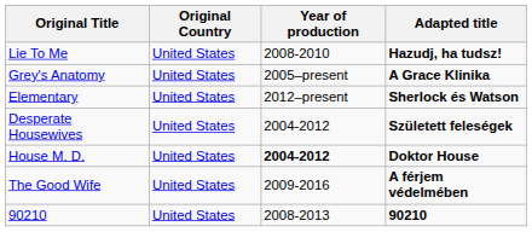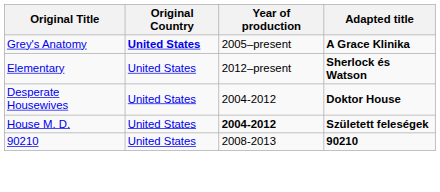 <table class="wikitable">
 <tr>
 <th>Original Title</th>
 <th>Original Country</th>
 <th>Year of production</th>
 <th>Adapted title</th>
 </tr>
 <tr>
-<td><a href='#'>Lie To Me</a></td>
-<td><a href='#'>United States</a></td>
-<td>2008-2010</td>
-<td><strong>Hazudj, ha tudsz!</strong></td>
-</tr>
-<tr>
 <td><a href='#'>Grey's Anatomy</a></td>
-<td><a href='#'>United States</a></td>
+<td><strong><a href='#'>United States</a></strong></td>
 <td>2005–present</td>
 <td><strong>A Grace Klinika</strong></td>
 </tr>
 <tr>
 <td><a href='#'>Elementary</a></td>
 <td><a href='#'>United States</a></td>
 <td>2012–present</td>
 <td><strong>Sherlock és Watson</strong></td>
 </tr>
 <tr>
 <td><a href='#'>Desperate Housewives</a></td>
 <td><a href='#'>United States</a></td>
 <td>2004-2012</td>
-<td><strong>Született feleségek</strong></td>
+<td><strong>Doktor House</strong></td>
 </tr>
 <tr>
 <td><a href='#'>House M. D.</a></td>
 <td><a href='#'>United States</a></td>
 <td><strong>2004-2012</strong></td>
-<td><strong>Doktor House</strong></td>
-</tr>
-<tr>
-<td><a href='#'>The Good Wife</a></td>
-<td><a href='#'>United States</a></td>
-<td>2009-2016</td>
-<td><strong>A férjem védelmében</strong></td>
+<td><strong>Született feleségek</strong></td>
 </tr>
 <tr>
 <td><a href='#'>90210</a></td>
 <td><a href='#'>United States</a></td>
 <td>2008-2013</td>
 <td><strong>90210</strong></td>
 </tr>
 </table>
